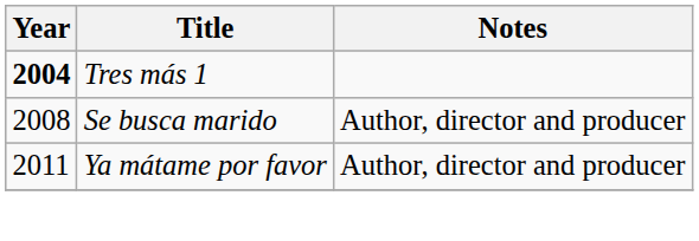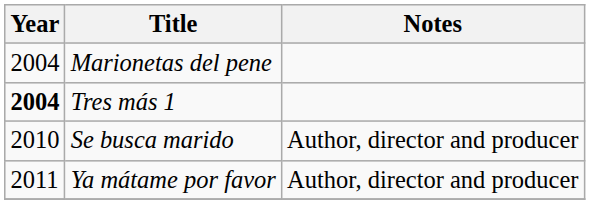 <table class="wikitable sortable">
 <tr>
 <th>Year</th>
 <th>Title</th>
 <th>Notes</th>
 </tr>
 <tr>
+<td>2004</td>
+<td><em>Marionetas del pene</em></td>
+<td></td>
+</tr>
+<tr>
 <td><strong>2004</strong></td>
 <td><em>Tres más 1</em></td>
 <td></td>
 </tr>
 <tr>
-<td>2008</td>
+<td>2010</td>
 <td><em>Se busca marido</em></td>
 <td>Author, director and producer</td>
 </tr>
 <tr>
 <td>2011</td>
 <td><em>Ya mátame por favor</em></td>
 <td>Author, director and producer</td>
 </tr>
 <tr>
 </tr>
 </table>
